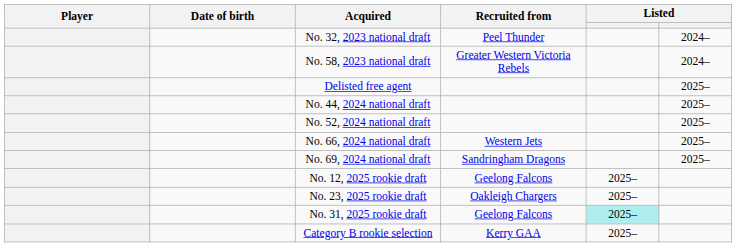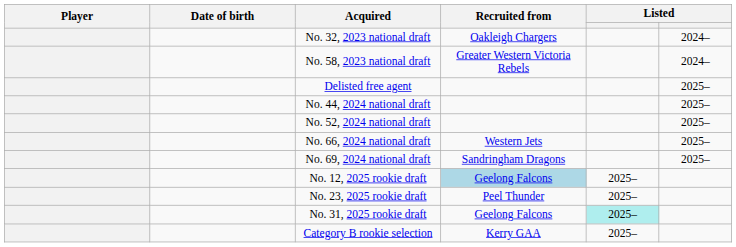 <table class="wikitable plainrowheaders sortable" style="text-align:center; width:80%;">
 <tr>
 <th rowspan="2" style="width:10%">Player</th>
 <th rowspan="2" style="width:10%">Date of birth</th>
 <th rowspan="2" style="width:10%">Acquired</th>
 <th rowspan="2" style="width:10%">Recruited from</th>
 <th colspan="2" style="width:10%">Listed</th>
 </tr>
 <tr>
 <th style="width=5%;"></th>
 <th style="width=5%;"></th>
 </tr>
 <tr>
 <th scope="row"></th>
 <td></td>
 <td>No. 32, <a href='#'>2023 national draft</a></td>
-<td><a href='#'>Peel Thunder</a></td>
+<td><a href='#'>Oakleigh Chargers</a></td>
 <td></td>
 <td>2024–</td>
 </tr>
 <tr>
 <th scope="row"></th>
 <td></td>
 <td>No. 58, <a href='#'>2023 national draft</a></td>
 <td><a href='#'>Greater Western Victoria Rebels</a></td>
 <td></td>
 <td>2024–</td>
 </tr>
 <tr>
 <th scope="row"></th>
 <td></td>
 <td><a href='#'>Delisted free agent</a></td>
 <td></td>
 <td></td>
 <td>2025–</td>
 </tr>
 <tr>
 <th scope="row"></th>
 <td></td>
 <td>No. 44, <a href='#'>2024 national draft</a></td>
 <td></td>
 <td></td>
 <td>2025–</td>
 </tr>
 <tr>
 <th scope="row"></th>
 <td></td>
 <td>No. 52, <a href='#'>2024 national draft</a></td>
 <td></td>
 <td></td>
 <td>2025–</td>
 </tr>
 <tr>
 <th scope="row"></th>
 <td></td>
 <td>No. 66, <a href='#'>2024 national draft</a></td>
 <td><a href='#'>Western Jets</a></td>
 <td></td>
 <td>2025–</td>
 </tr>
 <tr>
 <th scope="row"></th>
 <td></td>
 <td>No. 69, <a href='#'>2024 national draft</a></td>
 <td><a href='#'>Sandringham Dragons</a></td>
 <td></td>
 <td>2025–</td>
 </tr>
 <tr>
 <th scope="row"></th>
 <td></td>
 <td>No. 12, <a href='#'>2025 rookie draft</a></td>
-<td><a href='#'>Geelong Falcons</a></td>
+<td style="background: lightblue;"><a href='#'>Geelong Falcons</a></td>
 <td>2025–</td>
 <td></td>
 </tr>
 <tr>
 <th scope="row"></th>
 <td></td>
 <td>No. 23, <a href='#'>2025 rookie draft</a></td>
-<td><a href='#'>Oakleigh Chargers</a></td>
+<td><a href='#'>Peel Thunder</a></td>
 <td>2025–</td>
 <td></td>
 </tr>
 <tr>
 <th scope="row"></th>
 <td></td>
 <td>No. 31, <a href='#'>2025 rookie draft</a></td>
 <td><a href='#'>Geelong Falcons</a></td>
 <td style="background: paleturquoise;">2025–</td>
 <td></td>
 </tr>
 <tr>
 <th scope="row"></th>
 <td></td>
 <td><a href='#'>Category B rookie selection</a></td>
 <td><a href='#'>Kerry GAA</a></td>
 <td>2025–</td>
 <td></td>
 </tr>
 </table>
